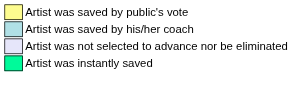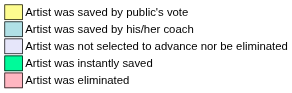 <table class="toccolours"style="font-size: 100%; white-space: nowrap">
 <tr>
 <td style="background:#fdfc8f; border:1px solid black">     </td>
 <td>Artist was saved by public's vote</td>
 </tr>
 <tr>
 <td style="background:#b0e0e6; border:1px solid black">     </td>
 <td>Artist was saved by his/her coach</td>
 </tr>
 <tr>
 <td style="background:lavender; border:1px solid black">     </td>
 <td>Artist was not selected to advance nor be eliminated</td>
 </tr>
 <tr>
 <td style="background:#00fa9a; border:1px solid black">     </td>
 <td>Artist was instantly saved</td>
 </tr>
 <tr>
+<td style="background:lightpink; border:1px solid black">     </td>
+<td>Artist was eliminated</td>
+</tr>
+<tr>
 </tr>
 </table>
